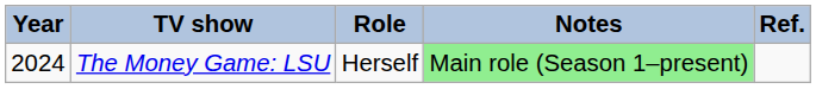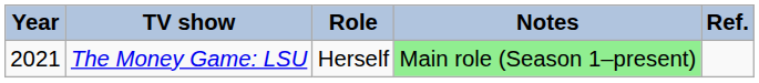 <table class="wikitable">
 <tr>
 <th style="background:#B0C4DE;">Year</th>
 <th style="background:#B0C4DE;">TV show</th>
 <th style="background:#B0C4DE;">Role</th>
 <th style="background:#B0C4DE;">Notes</th>
 <th style="background:#B0C4DE;">Ref.</th>
 </tr>
 <tr>
-<td>2024</td>
+<td>2021</td>
 <td><em><a href='#'>The Money Game: LSU</a></em></td>
 <td>Herself</td>
 <td style="background: lightgreen;">Main role (Season 1–present)</td>
 <td></td>
 </tr>
 </table>
